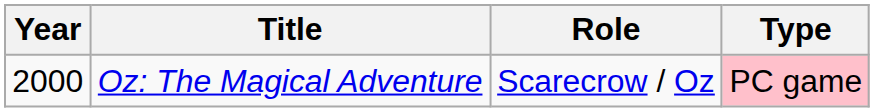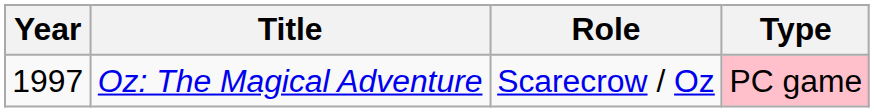 <table class="wikitable sortable">
 <tr>
 <th>Year</th>
 <th>Title</th>
 <th>Role</th>
 <th>Type</th>
 </tr>
 <tr>
-<td>2000</td>
+<td>1997</td>
 <td><em><a href='#'>Oz: The Magical Adventure</a></em></td>
 <td><a href='#'>Scarecrow</a> / <a href='#'>Oz</a></td>
 <td style="background: pink;">PC game</td>
 </tr>
 </table>
